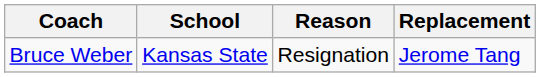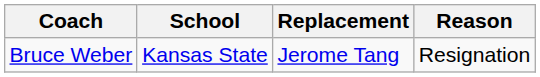 <table class="wikitable">
 <tr>
 <th>Coach</th>
 <th>School</th>
+<th>Replacement</th>
 <th>Reason</th>
-<th>Replacement</th>
 </tr>
 <tr>
 <td><a href='#'>Bruce Weber</a></td>
 <td><a href='#'>Kansas State</a></td>
+<td><a href='#'>Jerome Tang</a></td>
 <td>Resignation</td>
-<td><a href='#'>Jerome Tang</a></td>
 </tr>
 </table>
